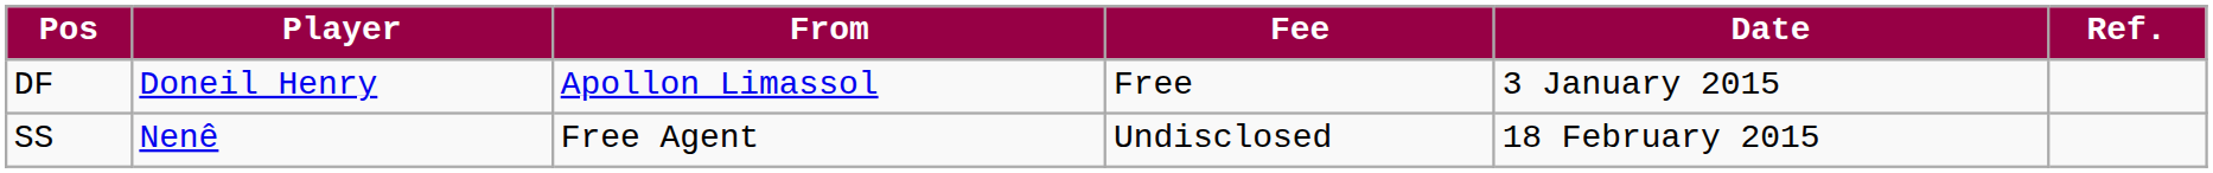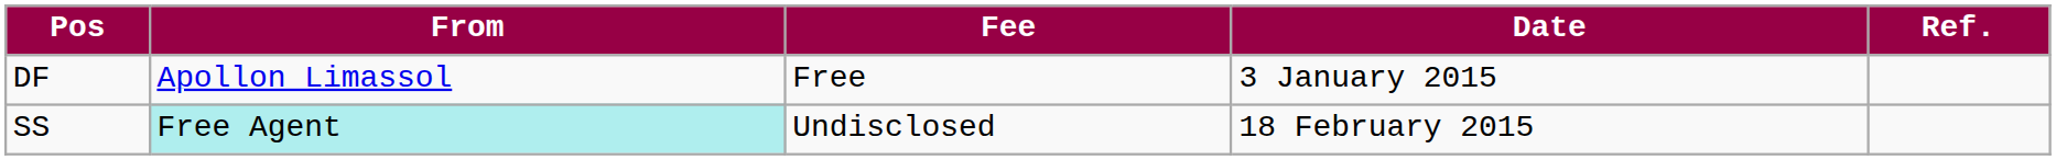 <table class="wikitable" style="width:65%; text-align:center; font-size:95%; text-align:left;">
 <tr>
 <th style="background:#970045; color:white; text-align:center;">Pos</th>
-<th style="background:#970045; color:white; text-align:center;">Player</th>
 <th style="background:#970045; color:white; text-align:center;">From</th>
 <th style="background:#970045; color:white; text-align:center;">Fee</th>
 <th style="background:#970045; color:white; text-align:center;">Date</th>
 <th style="background:#970045; color:white; text-align:center;">Ref.</th>
 </tr>
 <tr>
 <td>DF</td>
-<td> <a href='#'>Doneil Henry</a></td>
 <td> <a href='#'>Apollon Limassol</a></td>
 <td>Free</td>
 <td>3 January 2015</td>
 <td></td>
 </tr>
 <tr>
 <td>SS</td>
-<td> <a href='#'>Nenê</a></td>
-<td>Free Agent</td>
+<td style="background: paleturquoise;">Free Agent</td>
 <td>Undisclosed</td>
 <td>18 February 2015</td>
 <td></td>
 </tr>
 </table>
